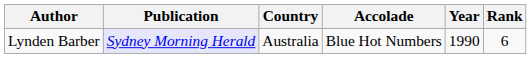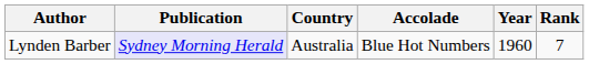 <table class="wikitable">
 <tr>
 <th>Author</th>
 <th>Publication</th>
 <th>Country</th>
 <th>Accolade</th>
 <th>Year</th>
 <th>Rank</th>
 </tr>
 <tr>
 <td>Lynden Barber</td>
 <td style="background: lavender;"><em><a href='#'>Sydney Morning Herald</a></em></td>
 <td align="center">Australia</td>
 <td>Blue Hot Numbers</td>
-<td>1990</td>
-<td align="center">6</td>
+<td>1960</td>
+<td align="center">7</td>
 </tr>
 </table>
